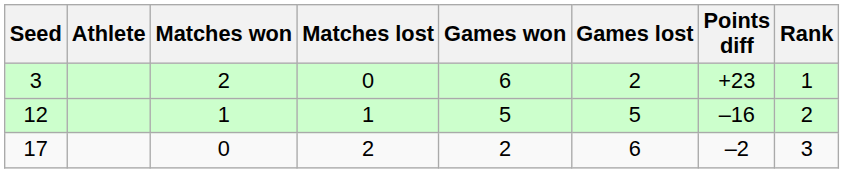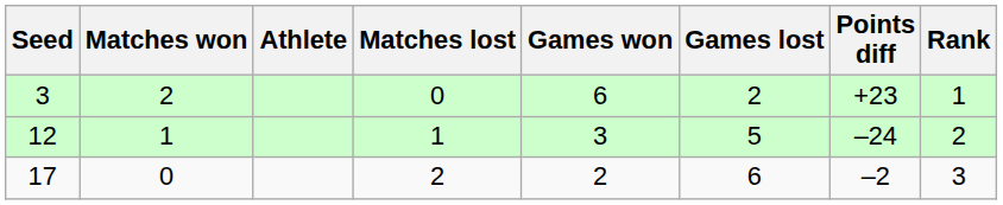 <table class="wikitable">
 <tr>
 <th>Seed</th>
+<th>Matches won</th>
 <th>Athlete</th>
-<th>Matches won</th>
 <th>Matches lost</th>
 <th>Games won</th>
 <th>Games lost</th>
 <th>Points<br>diff</th>
 <th>Rank</th>
 </tr>
 <tr bgcolor="#ccffcc">
 <td align="center">3</td>
+<td align="center">2</td>
 <td></td>
-<td align="center">2</td>
 <td align="center">0</td>
 <td align="center">6</td>
 <td align="center">2</td>
 <td align="center">+23</td>
 <td align="center">1</td>
 </tr>
 <tr bgcolor="#ccffcc">
 <td align="center">12</td>
+<td align="center">1</td>
 <td></td>
 <td align="center">1</td>
-<td align="center">1</td>
+<td align="center">3</td>
 <td align="center">5</td>
-<td align="center">5</td>
-<td align="center">–16</td>
+<td align="center">–24</td>
 <td align="center">2</td>
 </tr>
 <tr>
 <td align="center">17</td>
+<td align="center">0</td>
 <td></td>
-<td align="center">0</td>
 <td align="center">2</td>
 <td align="center">2</td>
 <td align="center">6</td>
 <td align="center">–2</td>
 <td align="center">3</td>
 </tr>
 </table>
